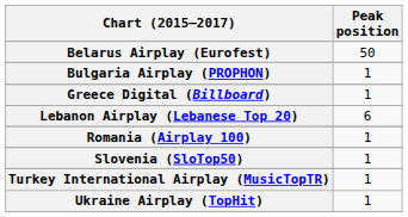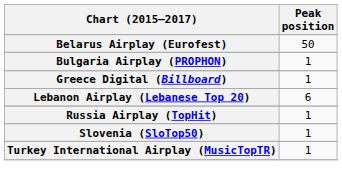 <table class="wikitable sortable plainrowheaders" style="text-align:center">
 <tr>
 <th>Chart (2015–2017)</th>
 <th>Peak<br>position</th>
 </tr>
 <tr>
 </tr>
 <tr>
 </tr>
 <tr>
 <th scope="row">Belarus Airplay (Eurofest)</th>
 <td>50</td>
 </tr>
 <tr>
 </tr>
 <tr>
 </tr>
 <tr>
 <th scope="row">Bulgaria Airplay (<a href='#'>PROPHON</a>)</th>
 <td>1</td>
 </tr>
 <tr>
 </tr>
 <tr>
 </tr>
 <tr>
 </tr>
 <tr>
 </tr>
 <tr>
 </tr>
 <tr>
 </tr>
 <tr>
 </tr>
 <tr>
 <th scope="row">Greece Digital (<em><a href='#'>Billboard</a></em>)</th>
 <td>1</td>
 </tr>
 <tr>
 </tr>
 <tr>
 </tr>
 <tr>
 </tr>
 <tr>
 </tr>
 <tr>
 <th scope="row">Lebanon Airplay (<a href='#'>Lebanese Top 20</a>)</th>
 <td>6</td>
 </tr>
 <tr>
 </tr>
 <tr>
 </tr>
 <tr>
 </tr>
 <tr>
 </tr>
 <tr>
 </tr>
 <tr>
 </tr>
 <tr>
-<th scope="row">Romania (<a href='#'>Airplay 100</a>)</th>
-<td>1</td>
 </tr>
 <tr>
+<th scope="row">Russia Airplay (<a href='#'>TopHit</a>)</th>
+<td>1</td>
 </tr>
 <tr>
 </tr>
 <tr>
 </tr>
 <tr>
 <th scope="row">Slovenia (<a href='#'>SloTop50</a>)</th>
 <td>1</td>
 </tr>
 <tr>
 </tr>
 <tr>
 </tr>
 <tr>
 </tr>
 <tr>
 </tr>
 <tr>
 <th scope="row">Turkey International Airplay (<a href='#'>MusicTopTR</a>)</th>
 <td>1</td>
 </tr>
 <tr>
-<th scope="row">Ukraine Airplay (<a href='#'>TopHit</a>)</th>
-<td>1</td>
-</tr>
-<tr>
 </tr>
 </table>
